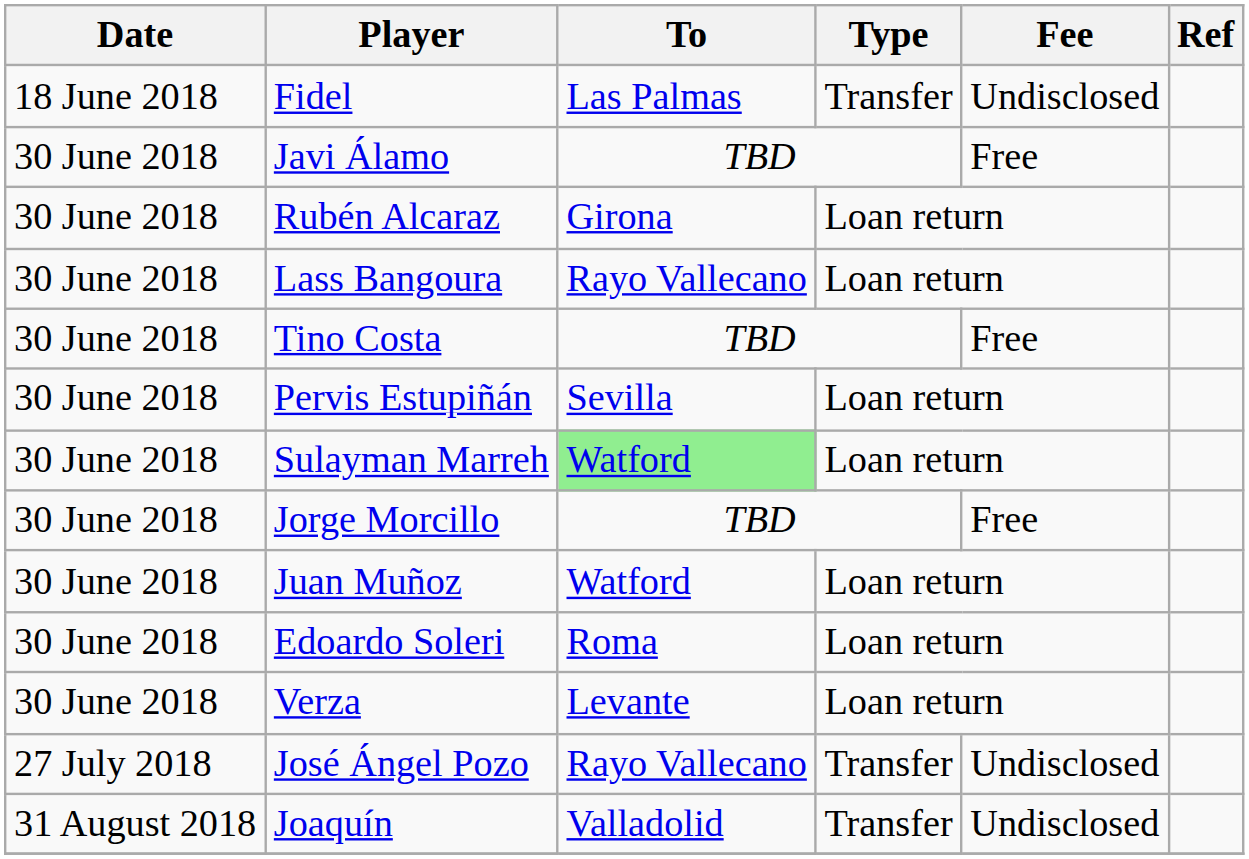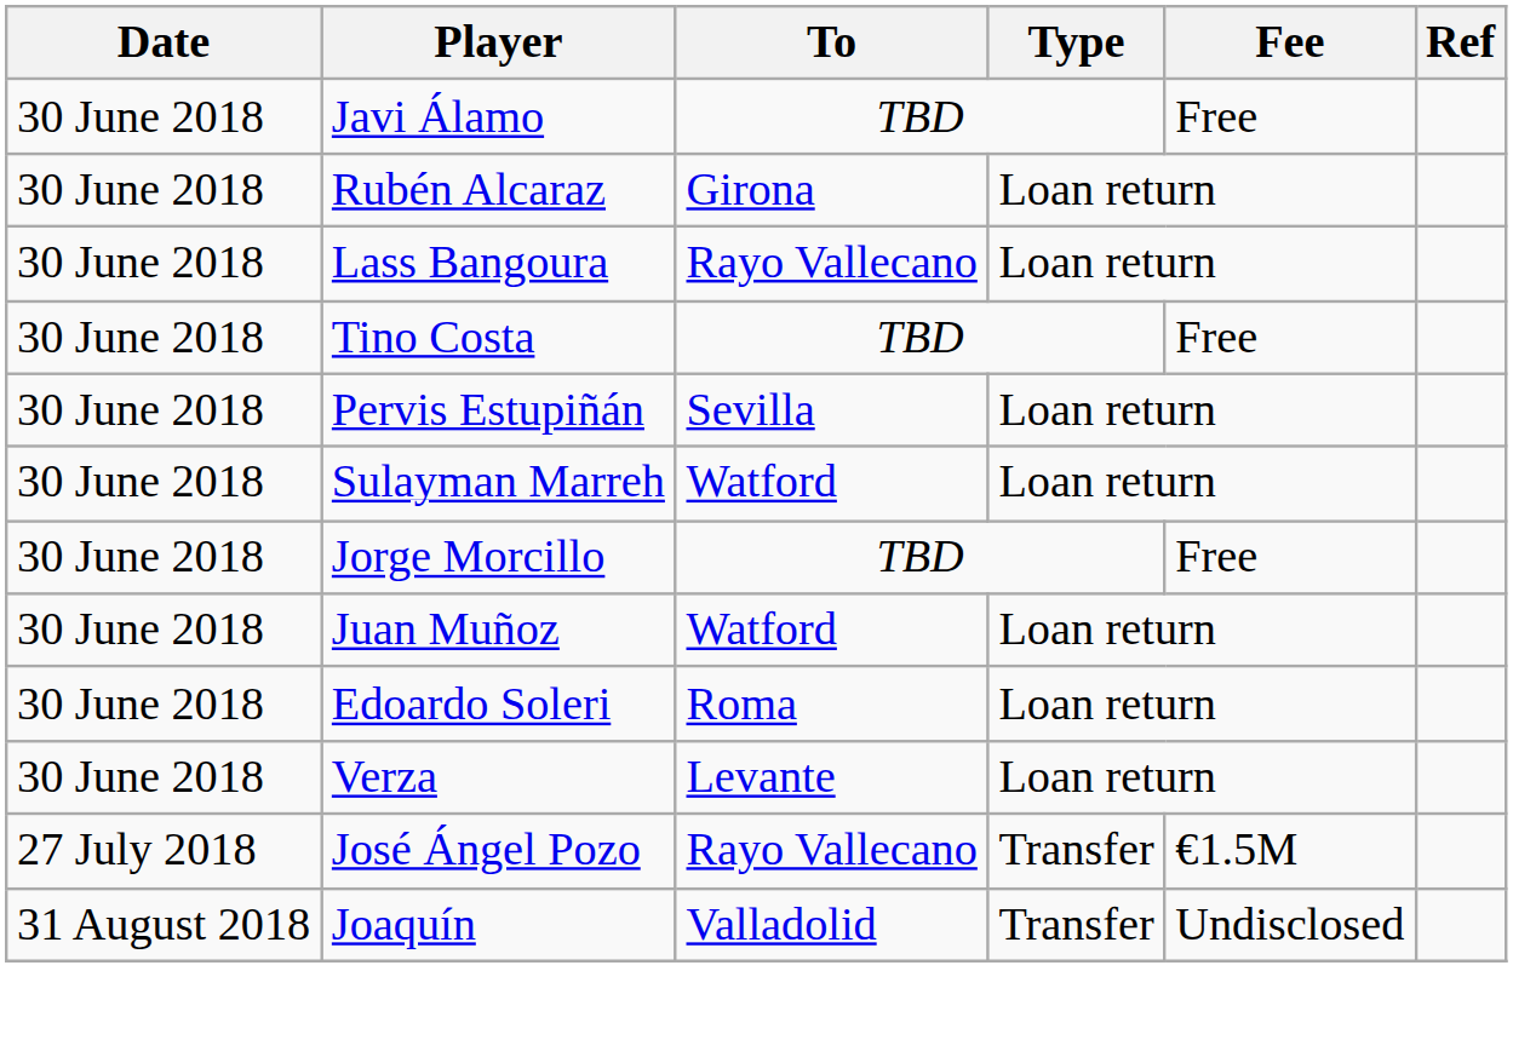 <table class="wikitable">
 <tr>
 <th>Date</th>
 <th>Player</th>
 <th>To</th>
 <th>Type</th>
 <th>Fee</th>
 <th>Ref</th>
-</tr>
-<tr>
-<td>18 June 2018</td>
-<td> <a href='#'>Fidel</a></td>
-<td> <a href='#'>Las Palmas</a></td>
-<td>Transfer</td>
-<td>Undisclosed</td>
-<td></td>
 </tr>
 <tr>
 <td>30 June 2018</td>
 <td> <a href='#'>Javi Álamo</a></td>
 <td colspan=2 align=center><em>TBD</em></td>
 <td>Free</td>
 <td></td>
 </tr>
 <tr>
 <td>30 June 2018</td>
 <td> <a href='#'>Rubén Alcaraz</a></td>
 <td> <a href='#'>Girona</a></td>
 <td colspan=2>Loan return</td>
 <td></td>
 </tr>
 <tr>
 <td>30 June 2018</td>
 <td> <a href='#'>Lass Bangoura</a></td>
 <td> <a href='#'>Rayo Vallecano</a></td>
 <td colspan=2>Loan return</td>
 <td></td>
 </tr>
 <tr>
 <td>30 June 2018</td>
 <td> <a href='#'>Tino Costa</a></td>
 <td colspan=2 align=center><em>TBD</em></td>
 <td>Free</td>
 <td></td>
 </tr>
 <tr>
 <td>30 June 2018</td>
 <td> <a href='#'>Pervis Estupiñán</a></td>
 <td> <a href='#'>Sevilla</a></td>
 <td colspan=2>Loan return</td>
 <td></td>
 </tr>
 <tr>
 <td>30 June 2018</td>
 <td> <a href='#'>Sulayman Marreh</a></td>
-<td style="background: lightgreen;"> <a href='#'>Watford</a></td>
+<td> <a href='#'>Watford</a></td>
 <td colspan=2>Loan return</td>
 <td></td>
 </tr>
 <tr>
 <td>30 June 2018</td>
 <td> <a href='#'>Jorge Morcillo</a></td>
 <td colspan=2 align=center><em>TBD</em></td>
 <td>Free</td>
 <td></td>
 </tr>
 <tr>
 <td>30 June 2018</td>
 <td> <a href='#'>Juan Muñoz</a></td>
 <td> <a href='#'>Watford</a></td>
 <td colspan=2>Loan return</td>
 <td></td>
 </tr>
 <tr>
 <td>30 June 2018</td>
 <td> <a href='#'>Edoardo Soleri</a></td>
 <td> <a href='#'>Roma</a></td>
 <td colspan=2>Loan return</td>
 <td></td>
 </tr>
 <tr>
 <td>30 June 2018</td>
 <td> <a href='#'>Verza</a></td>
 <td> <a href='#'>Levante</a></td>
 <td colspan=2>Loan return</td>
 <td></td>
 </tr>
 <tr>
 <td>27 July 2018</td>
 <td> <a href='#'>José Ángel Pozo</a></td>
 <td> <a href='#'>Rayo Vallecano</a></td>
 <td>Transfer</td>
-<td>Undisclosed</td>
+<td>€1.5M</td>
 <td></td>
 </tr>
 <tr>
 <td>31 August 2018</td>
 <td> <a href='#'>Joaquín</a></td>
 <td> <a href='#'>Valladolid</a></td>
 <td>Transfer</td>
 <td>Undisclosed</td>
 <td></td>
 </tr>
 <tr>
 </tr>
 </table>
